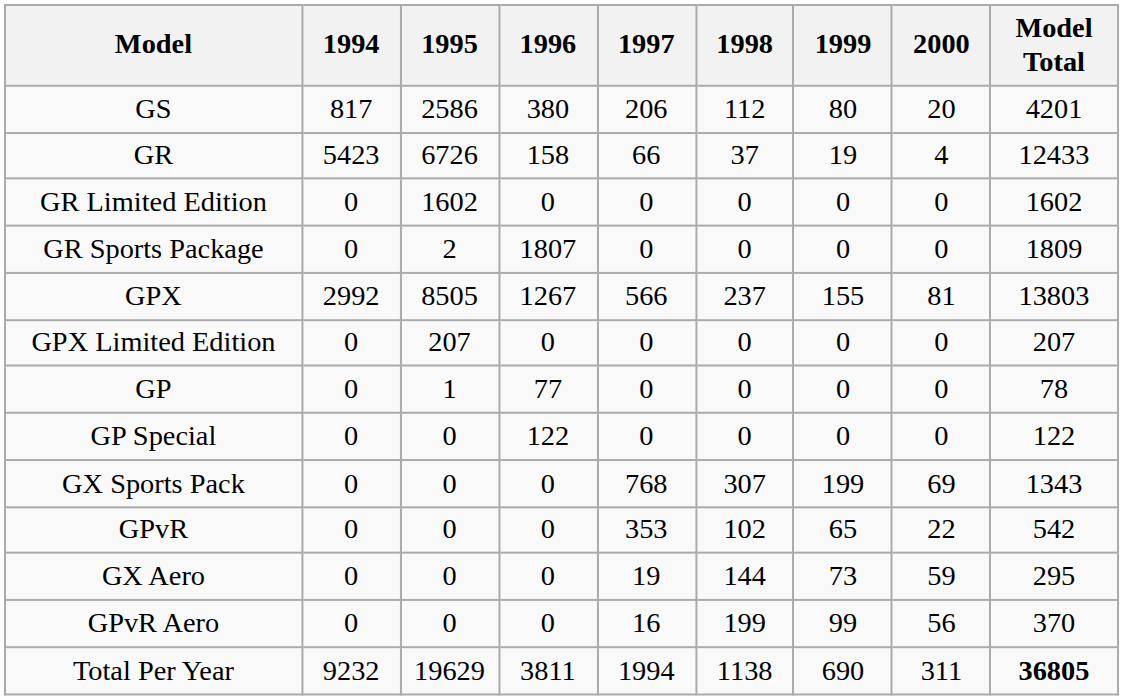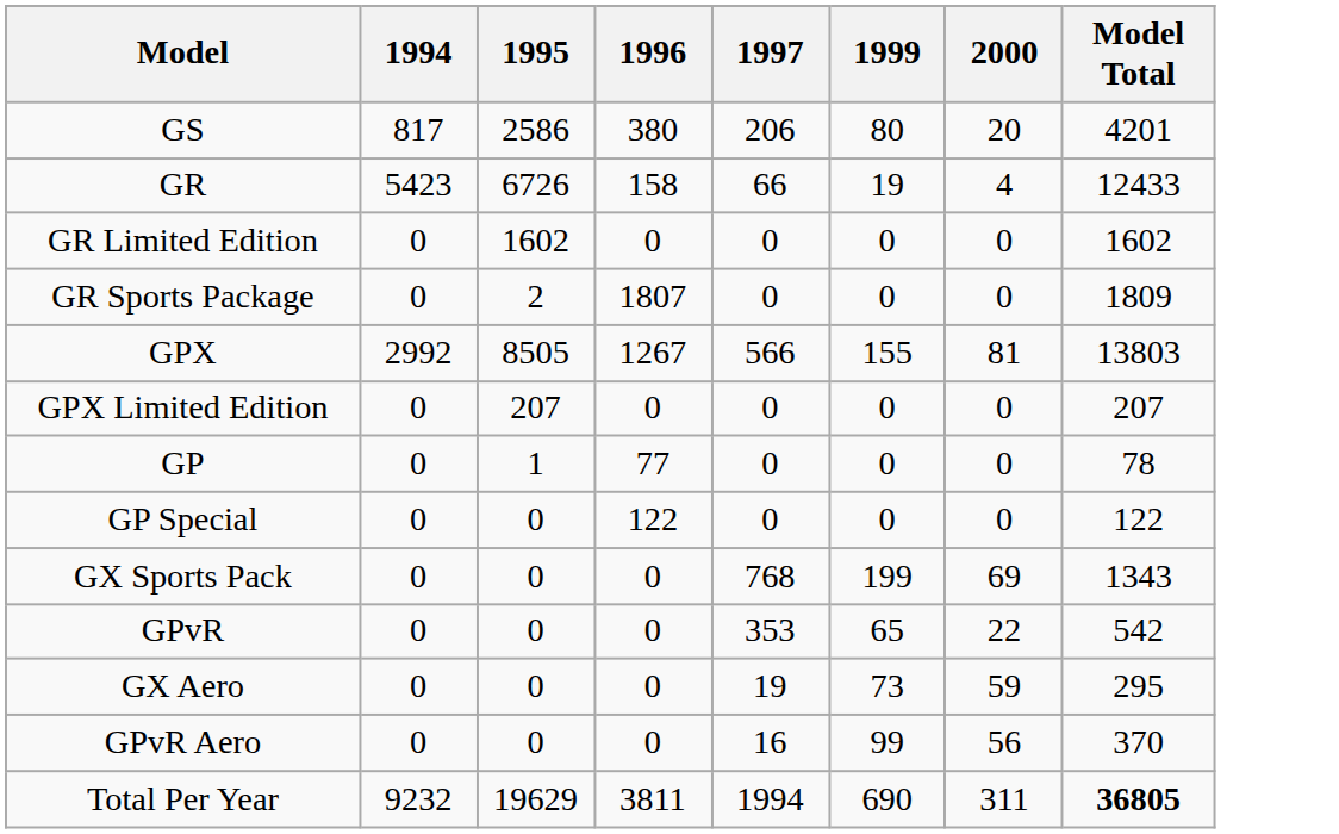 <table class="wikitable" style="font-size:90%; text-align:center">
 <tr>
 <th style="width:10em">Model</th>
 <th style="width:3em">1994</th>
 <th style="width:3em">1995</th>
 <th style="width:3em">1996</th>
 <th style="width:3em">1997</th>
-<th style="width:3em">1998</th>
 <th style="width:3em">1999</th>
 <th style="width:3em">2000</th>
 <th style="width:4em">Model Total</th>
 </tr>
 <tr>
 <td>GS</td>
 <td>817</td>
 <td>2586</td>
 <td>380</td>
 <td>206</td>
-<td>112</td>
 <td>80</td>
 <td>20</td>
 <td>4201</td>
 </tr>
 <tr>
 <td>GR</td>
 <td>5423</td>
 <td>6726</td>
 <td>158</td>
 <td>66</td>
-<td>37</td>
 <td>19</td>
 <td>4</td>
 <td>12433</td>
 </tr>
 <tr>
 <td>GR Limited Edition</td>
 <td>0</td>
 <td>1602</td>
-<td>0</td>
 <td>0</td>
 <td>0</td>
 <td>0</td>
 <td>0</td>
 <td>1602</td>
 </tr>
 <tr>
 <td>GR Sports Package</td>
 <td>0</td>
 <td>2</td>
 <td>1807</td>
 <td>0</td>
 <td>0</td>
 <td>0</td>
-<td>0</td>
 <td>1809</td>
 </tr>
 <tr>
 <td>GPX</td>
 <td>2992</td>
 <td>8505</td>
 <td>1267</td>
 <td>566</td>
-<td>237</td>
 <td>155</td>
 <td>81</td>
 <td>13803</td>
 </tr>
 <tr>
 <td>GPX Limited Edition</td>
 <td>0</td>
 <td>207</td>
-<td>0</td>
 <td>0</td>
 <td>0</td>
 <td>0</td>
 <td>0</td>
 <td>207</td>
 </tr>
 <tr>
 <td>GP</td>
 <td>0</td>
 <td>1</td>
 <td>77</td>
 <td>0</td>
 <td>0</td>
 <td>0</td>
-<td>0</td>
 <td>78</td>
 </tr>
 <tr>
 <td>GP Special</td>
 <td>0</td>
 <td>0</td>
 <td>122</td>
-<td>0</td>
 <td>0</td>
 <td>0</td>
 <td>0</td>
 <td>122</td>
 </tr>
 <tr>
 <td>GX Sports Pack</td>
 <td>0</td>
 <td>0</td>
 <td>0</td>
 <td>768</td>
-<td>307</td>
 <td>199</td>
 <td>69</td>
 <td>1343</td>
 </tr>
 <tr>
 <td>GPvR</td>
 <td>0</td>
 <td>0</td>
 <td>0</td>
 <td>353</td>
-<td>102</td>
 <td>65</td>
 <td>22</td>
 <td>542</td>
 </tr>
 <tr>
 <td>GX Aero</td>
 <td>0</td>
 <td>0</td>
 <td>0</td>
 <td>19</td>
-<td>144</td>
 <td>73</td>
 <td>59</td>
 <td>295</td>
 </tr>
 <tr>
 <td>GPvR Aero</td>
 <td>0</td>
 <td>0</td>
 <td>0</td>
 <td>16</td>
-<td>199</td>
 <td>99</td>
 <td>56</td>
 <td>370</td>
 </tr>
 <tr>
 <td>Total Per Year</td>
 <td>9232</td>
 <td>19629</td>
 <td>3811</td>
 <td>1994</td>
-<td>1138</td>
 <td>690</td>
 <td>311</td>
 <td><strong>36805</strong></td>
 </tr>
 </table>
